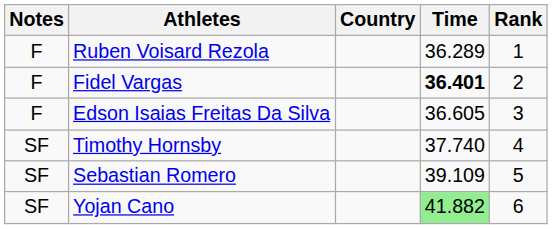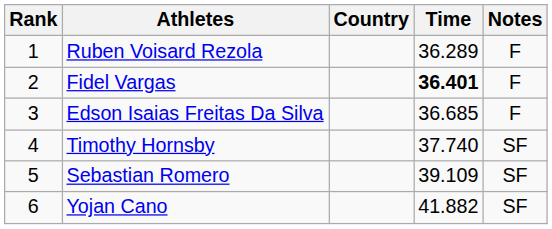 <table class="wikitable" width=50% style="text-align:center">
 <tr>
-<th>Notes</th>
+<th>Rank</th>
 <th>Athletes</th>
 <th>Country</th>
 <th>Time</th>
-<th>Rank</th>
+<th>Notes</th>
 </tr>
 <tr>
-<td>F</td>
+<td>1</td>
 <td align=left><a href='#'>Ruben Voisard Rezola</a></td>
 <td align=left></td>
 <td>36.289</td>
-<td>1</td>
+<td>F</td>
 </tr>
 <tr>
-<td>F</td>
+<td>2</td>
 <td align=left><a href='#'>Fidel Vargas</a></td>
 <td align=left></td>
 <td><strong>36.401</strong></td>
-<td>2</td>
+<td>F</td>
 </tr>
 <tr>
-<td>F</td>
+<td>3</td>
 <td align=left><a href='#'>Edson Isaias Freitas Da Silva</a></td>
 <td align=left></td>
-<td>36.605</td>
-<td>3</td>
+<td>36.685</td>
+<td>F</td>
 </tr>
 <tr>
-<td>SF</td>
+<td>4</td>
 <td align=left><a href='#'>Timothy Hornsby</a></td>
 <td align=left></td>
 <td>37.740</td>
-<td>4</td>
+<td>SF</td>
 </tr>
 <tr>
-<td>SF</td>
+<td>5</td>
 <td align=left><a href='#'>Sebastian Romero</a></td>
 <td align=left></td>
 <td>39.109</td>
-<td>5</td>
+<td>SF</td>
 </tr>
 <tr>
-<td>SF</td>
+<td>6</td>
 <td align=left><a href='#'>Yojan Cano</a></td>
 <td align=left></td>
-<td style="background: lightgreen;">41.882</td>
-<td>6</td>
+<td>41.882</td>
+<td>SF</td>
 </tr>
 </table>
